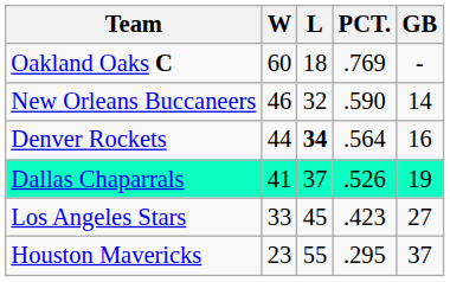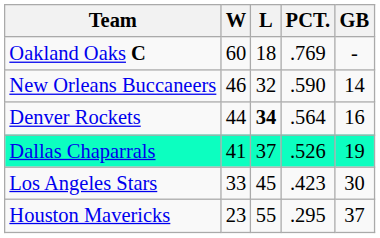 <table class="wikitable" style="text-align: center;">
 <tr>
 <th>Team</th>
 <th>W</th>
 <th>L</th>
 <th>PCT.</th>
 <th>GB</th>
 </tr>
 <tr>
 <td align="left"><a href='#'>Oakland Oaks</a> <strong>C</strong></td>
 <td>60</td>
 <td>18</td>
 <td>.769</td>
 <td>-</td>
 </tr>
 <tr>
 <td align="left"><a href='#'>New Orleans Buccaneers</a></td>
 <td>46</td>
 <td>32</td>
 <td>.590</td>
 <td>14</td>
 </tr>
 <tr>
 <td align="left"><a href='#'>Denver Rockets</a></td>
 <td>44</td>
 <td><strong>34</strong></td>
 <td>.564</td>
 <td>16</td>
 </tr>
 <tr bgcolor=“ccffcc”>
 <td align="left"><a href='#'>Dallas Chaparrals</a></td>
 <td>41</td>
 <td>37</td>
 <td>.526</td>
 <td>19</td>
 </tr>
 <tr>
 <td align="left"><a href='#'>Los Angeles Stars</a></td>
 <td>33</td>
 <td>45</td>
 <td>.423</td>
-<td>27</td>
+<td>30</td>
 </tr>
 <tr>
 <td align="left"><a href='#'>Houston Mavericks</a></td>
 <td>23</td>
 <td>55</td>
 <td>.295</td>
 <td>37</td>
 </tr>
 </table>
